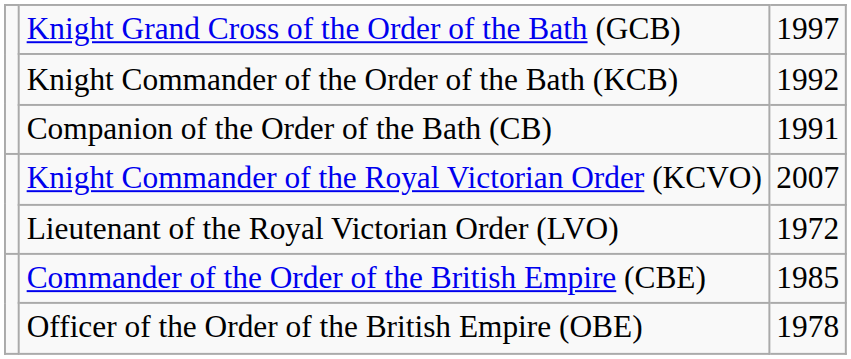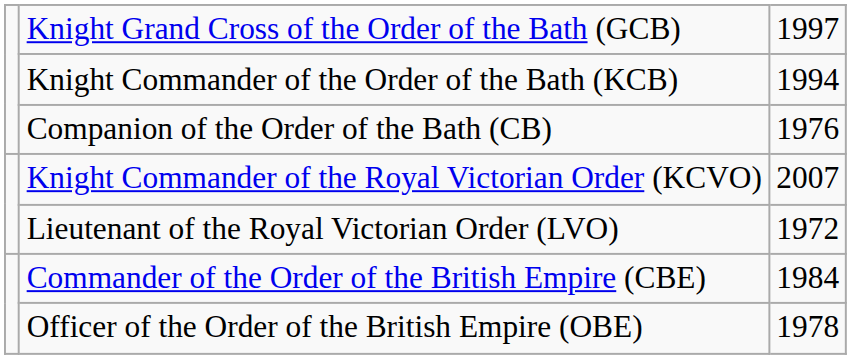 <table class="wikitable">
 <tr>
 <td rowspan=3></td>
 <td><a href='#'>Knight Grand Cross of the Order of the Bath</a> (GCB)</td>
 <td>1997</td>
 </tr>
 <tr>
 <td>Knight Commander of the Order of the Bath (KCB)</td>
-<td>1992</td>
+<td>1994</td>
 </tr>
 <tr>
 <td>Companion of the Order of the Bath (CB)</td>
-<td>1991</td>
+<td>1976</td>
 </tr>
 <tr>
 <td rowspan=2></td>
 <td><a href='#'>Knight Commander of the Royal Victorian Order</a> (KCVO)</td>
 <td>2007</td>
 </tr>
 <tr>
 <td>Lieutenant of the Royal Victorian Order (LVO)</td>
 <td>1972</td>
 </tr>
 <tr>
 <td rowspan=2></td>
 <td><a href='#'>Commander of the Order of the British Empire</a> (CBE)</td>
-<td>1985</td>
+<td>1984</td>
 </tr>
 <tr>
 <td>Officer of the Order of the British Empire (OBE)</td>
 <td>1978</td>
 </tr>
 </table>
